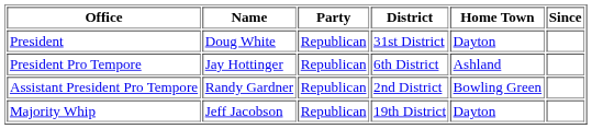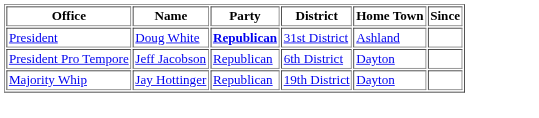 <table table border="1" cellpadding="2">
 <tr>
 <th>Office</th>
 <th>Name</th>
 <th>Party</th>
 <th>District</th>
 <th>Home Town</th>
 <th>Since</th>
 </tr>
 <tr>
 <td><a href='#'>President</a></td>
 <td><a href='#'>Doug White</a></td>
+<td><strong><a href='#'>Republican</a></strong></td>
+<td><a href='#'>31st District</a></td>
+<td><a href='#'>Ashland</a></td>
+<td> </td>
+</tr>
+<tr>
+<td><a href='#'>President Pro Tempore</a></td>
+<td><a href='#'>Jeff Jacobson</a></td>
 <td><a href='#'>Republican</a></td>
-<td><a href='#'>31st District</a></td>
+<td><a href='#'>6th District</a></td>
 <td><a href='#'>Dayton</a></td>
 <td> </td>
 </tr>
 <tr>
-<td><a href='#'>President Pro Tempore</a></td>
+<td><a href='#'>Majority Whip</a></td>
 <td><a href='#'>Jay Hottinger</a></td>
-<td><a href='#'>Republican</a></td>
-<td><a href='#'>6th District</a></td>
-<td><a href='#'>Ashland</a></td>
-<td> </td>
-</tr>
-<tr>
-<td><a href='#'>Assistant President Pro Tempore</a></td>
-<td><a href='#'>Randy Gardner</a></td>
-<td><a href='#'>Republican</a></td>
-<td><a href='#'>2nd District</a></td>
-<td><a href='#'>Bowling Green</a></td>
-<td> </td>
-</tr>
-<tr>
-<td><a href='#'>Majority Whip</a></td>
-<td><a href='#'>Jeff Jacobson</a></td>
 <td><a href='#'>Republican</a></td>
 <td><a href='#'>19th District</a></td>
 <td><a href='#'>Dayton</a></td>
 <td> </td>
 </tr>
 </table>
